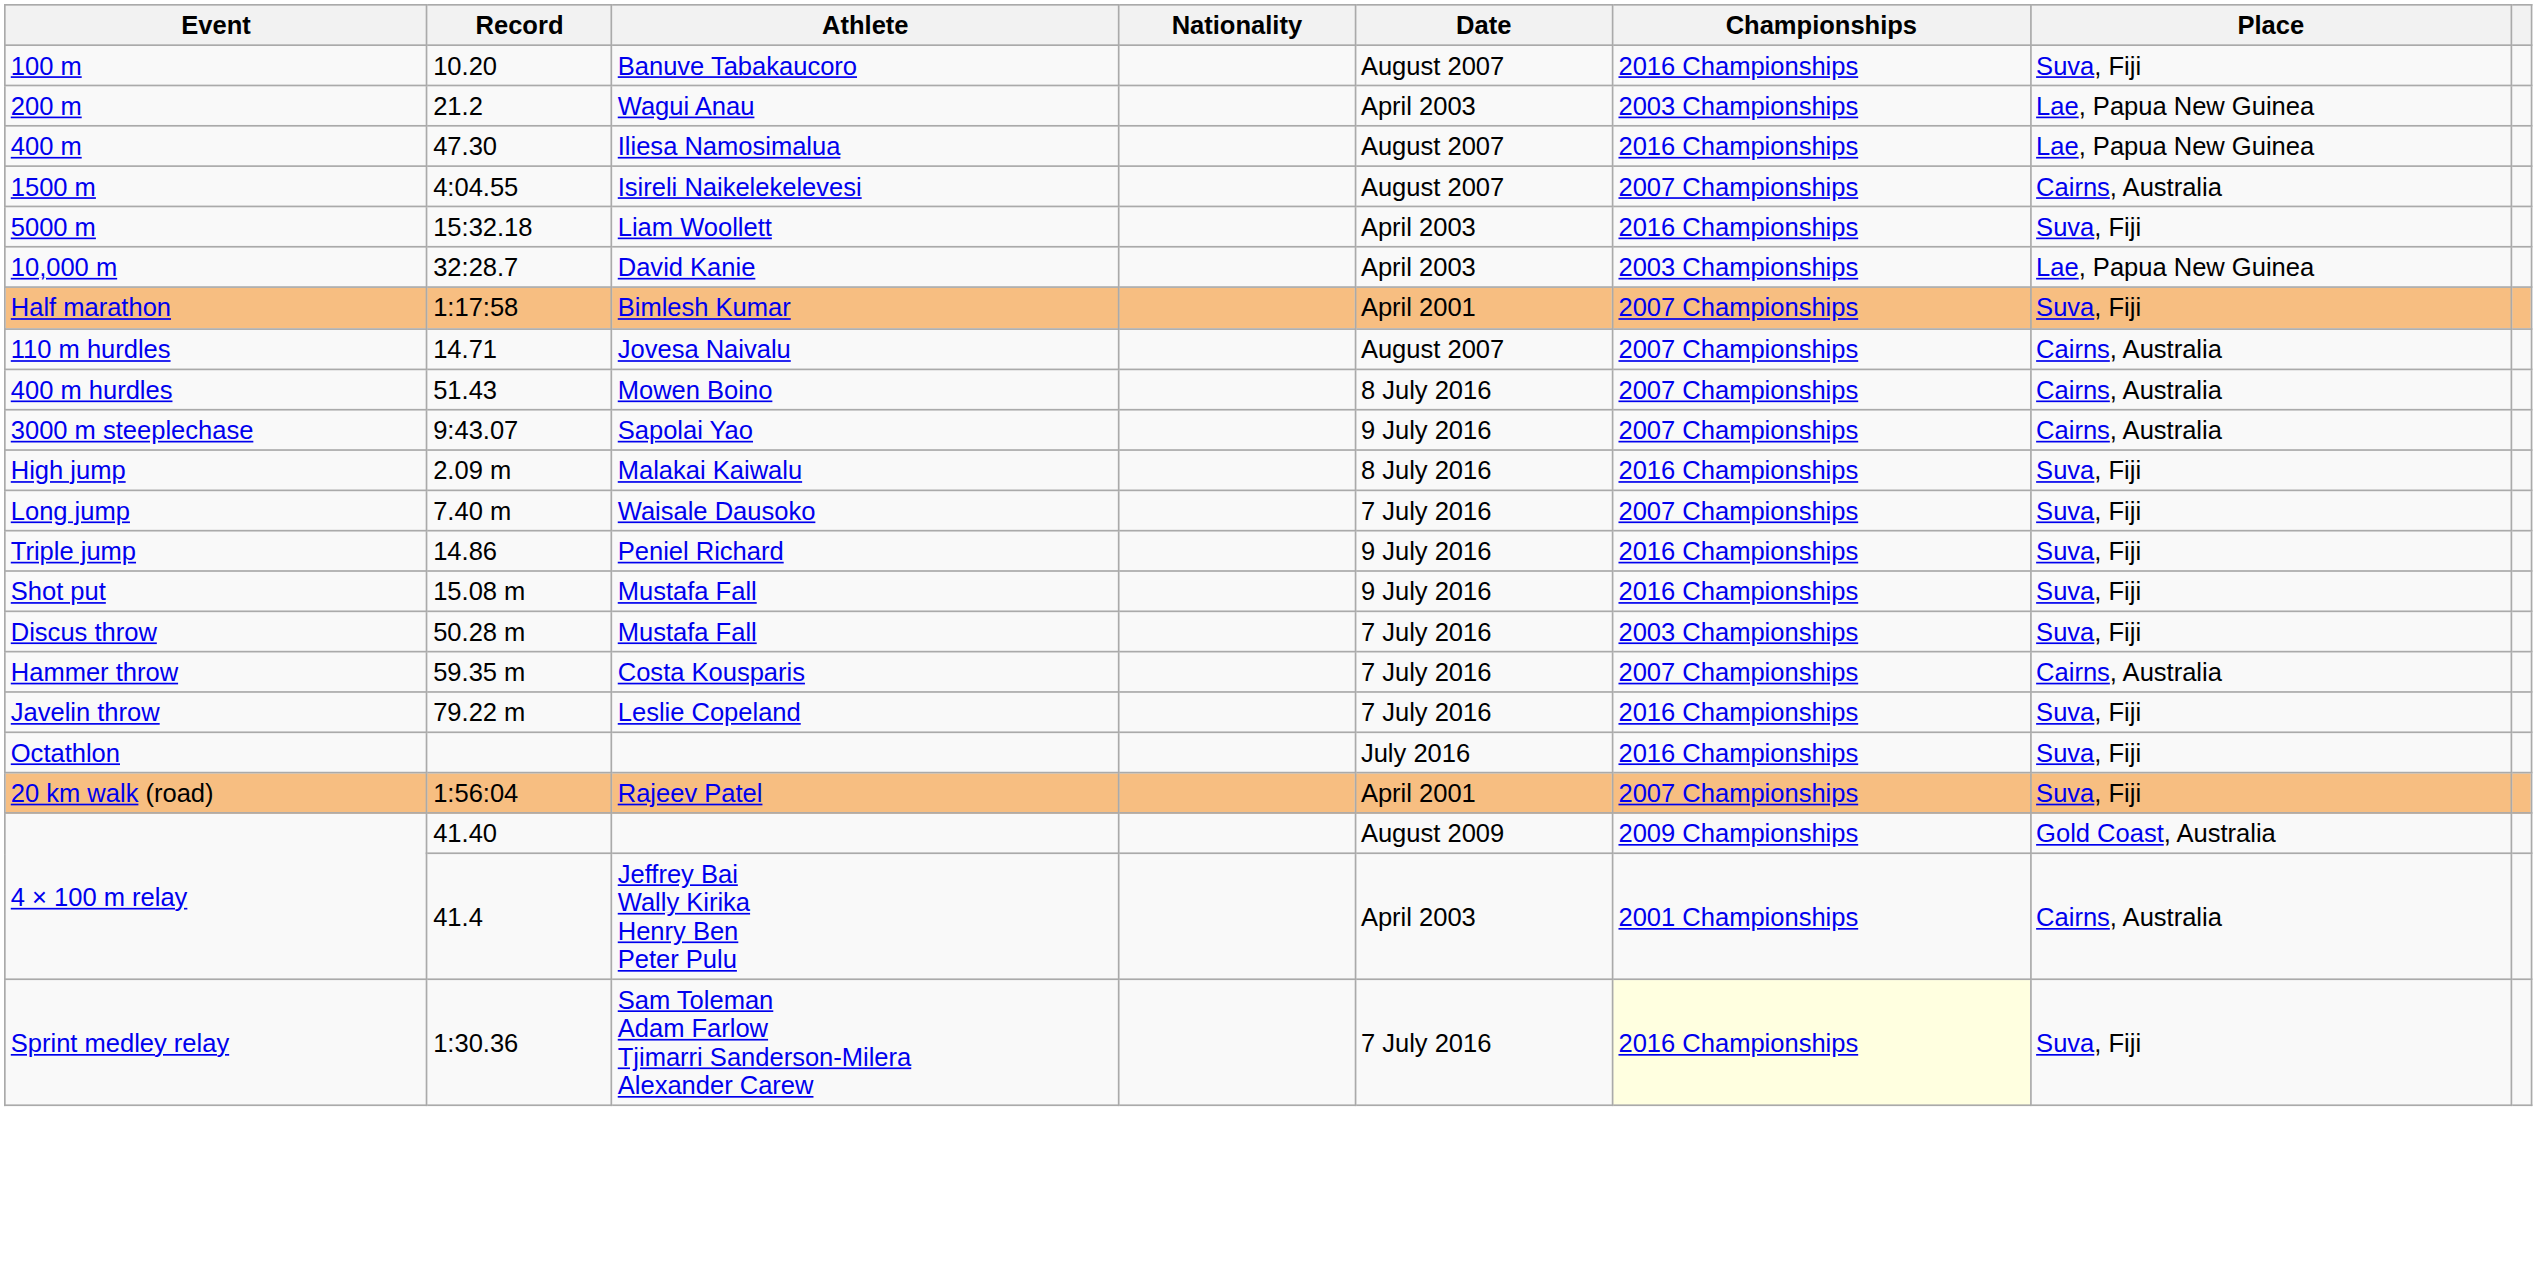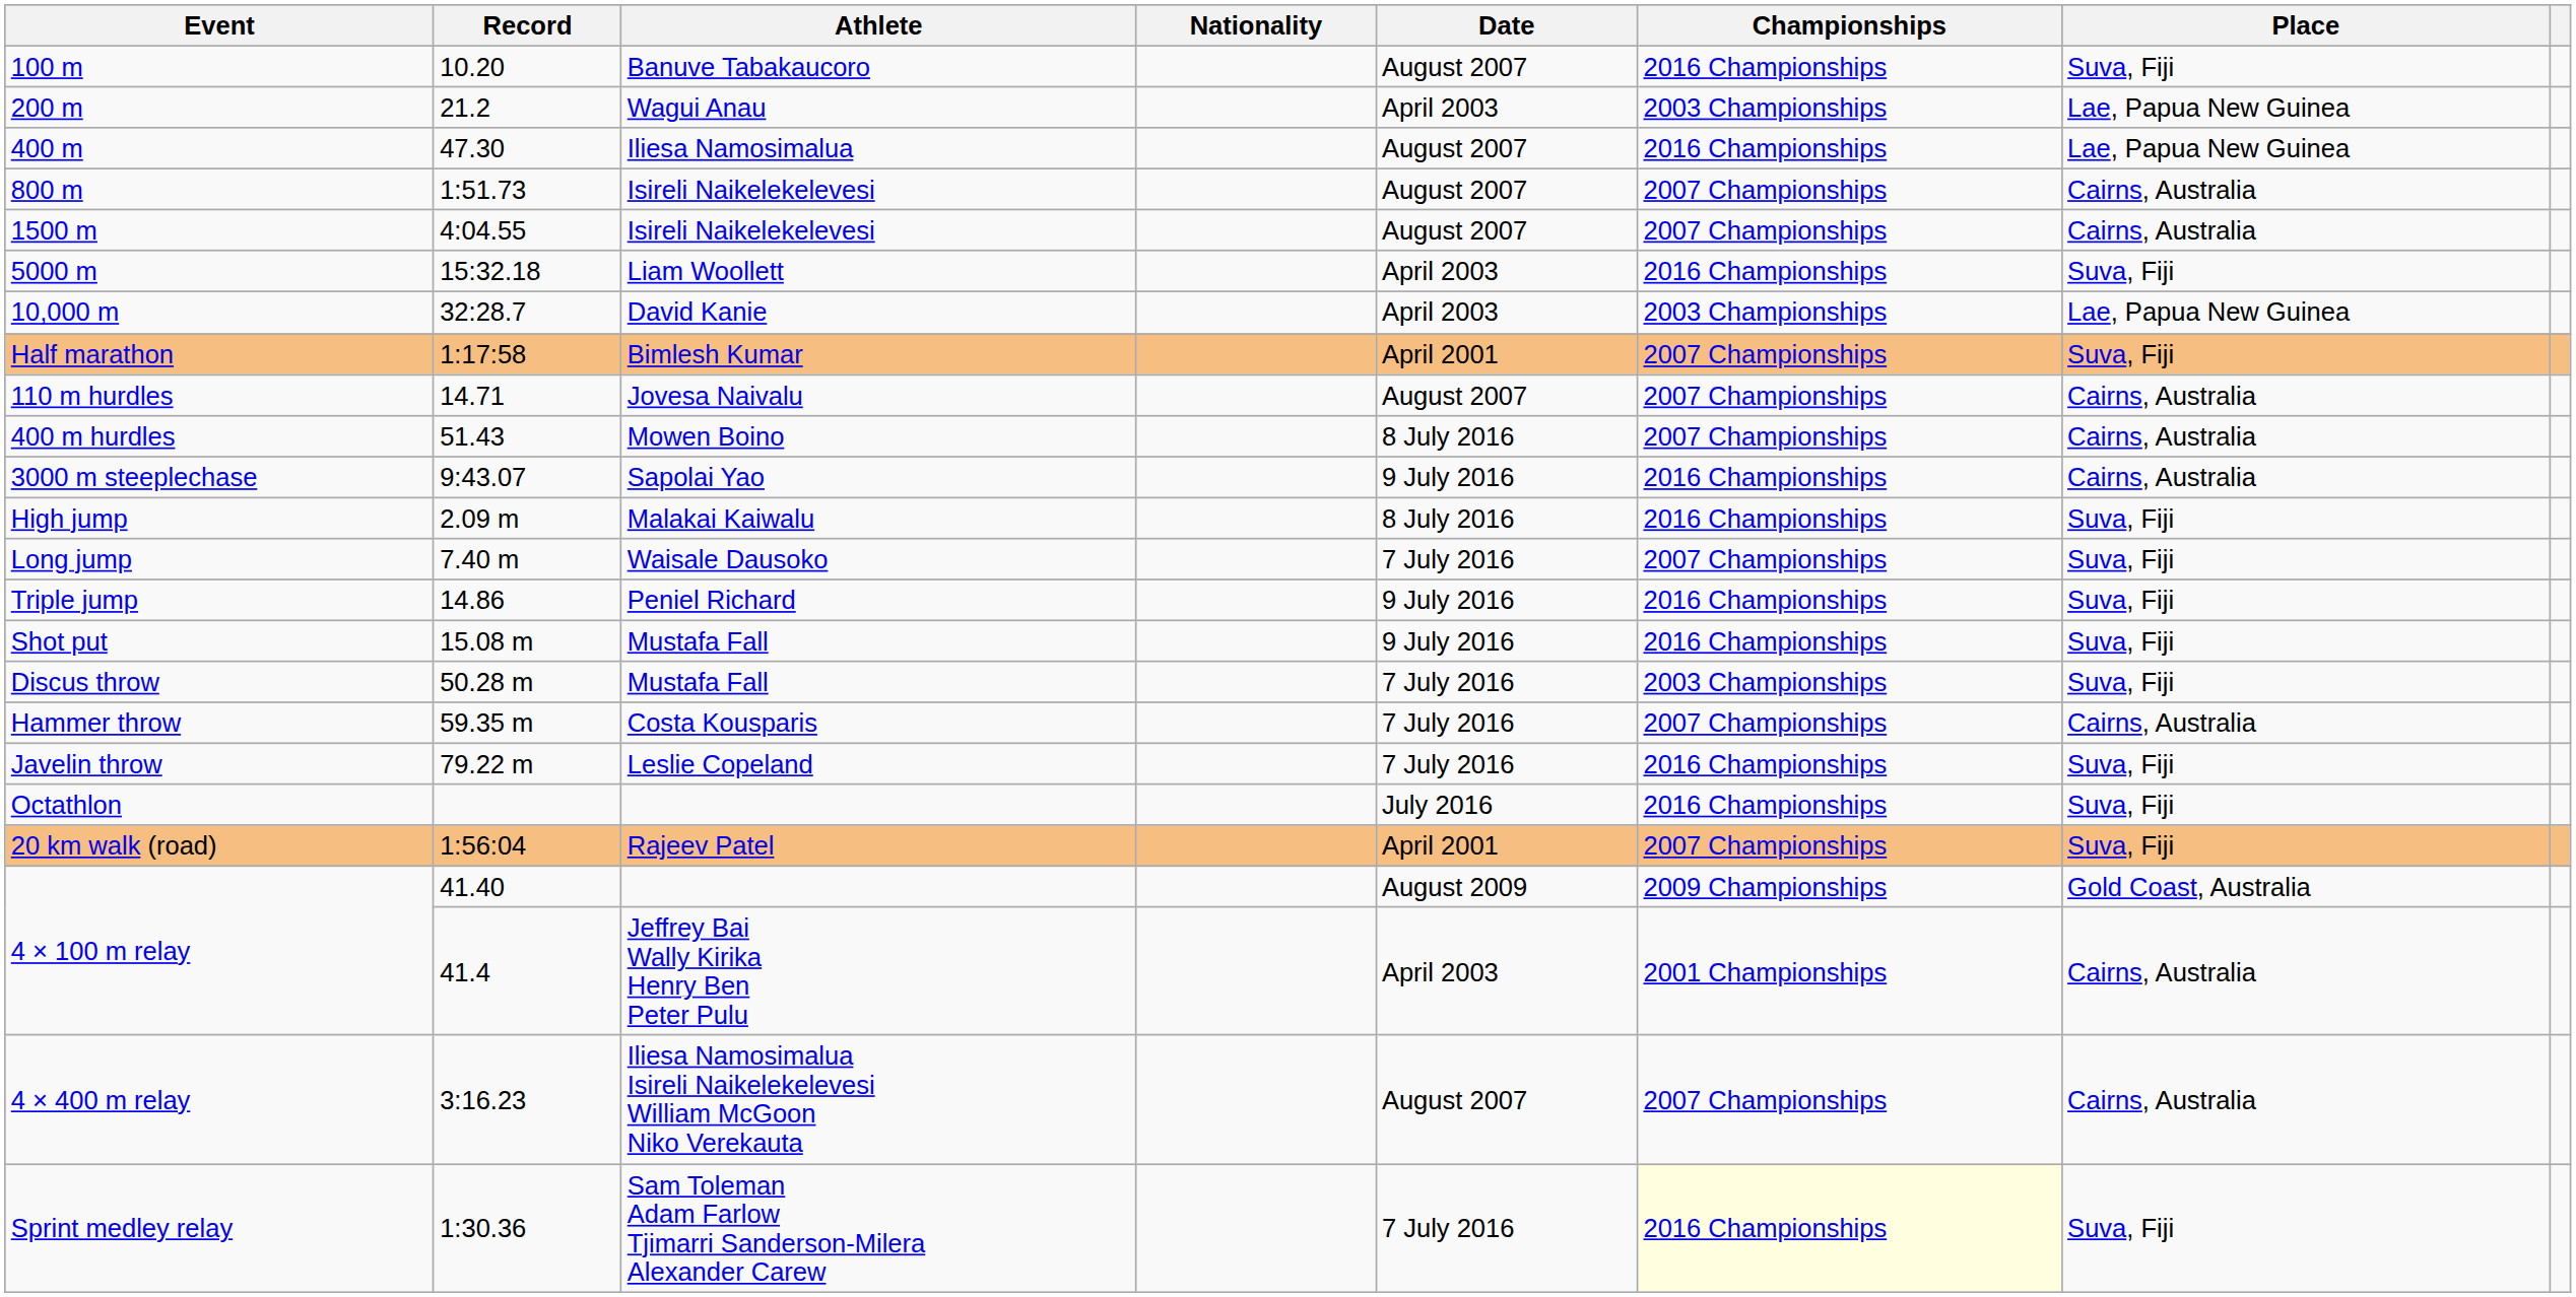 <table class="wikitable" style="font-size:95%; width: 95%;">
 <tr>
 <th>Event</th>
 <th>Record</th>
 <th>Athlete</th>
 <th>Nationality</th>
 <th>Date</th>
 <th>Championships</th>
 <th>Place</th>
 <th></th>
 </tr>
 <tr>
 <td><a href='#'>100 m</a></td>
 <td>10.20 </td>
 <td><a href='#'>Banuve Tabakaucoro</a></td>
 <td></td>
 <td>August 2007</td>
 <td><a href='#'>2016 Championships</a></td>
 <td><a href='#'>Suva</a>, Fiji</td>
 <td></td>
 </tr>
 <tr>
 <td><a href='#'>200 m</a></td>
 <td>21.2  </td>
 <td><a href='#'>Wagui Anau</a></td>
 <td></td>
 <td>April 2003</td>
 <td><a href='#'>2003 Championships</a></td>
 <td><a href='#'>Lae</a>, Papua New Guinea</td>
 <td></td>
 </tr>
 <tr>
 <td><a href='#'>400 m</a></td>
 <td>47.30</td>
 <td><a href='#'>Iliesa Namosimalua</a></td>
 <td></td>
 <td>August 2007</td>
 <td><a href='#'>2016 Championships</a></td>
 <td><a href='#'>Lae</a>, Papua New Guinea</td>
+<td></td>
+</tr>
+<tr>
+<td><a href='#'>800 m</a></td>
+<td>1:51.73</td>
+<td><a href='#'>Isireli Naikelekelevesi</a></td>
+<td></td>
+<td>August 2007</td>
+<td><a href='#'>2007 Championships</a></td>
+<td><a href='#'>Cairns</a>, Australia</td>
 <td></td>
 </tr>
 <tr>
 <td><a href='#'>1500 m</a></td>
 <td>4:04.55</td>
 <td><a href='#'>Isireli Naikelekelevesi</a></td>
 <td></td>
 <td>August 2007</td>
 <td><a href='#'>2007 Championships</a></td>
 <td><a href='#'>Cairns</a>, Australia</td>
 <td></td>
 </tr>
 <tr>
 <td><a href='#'>5000 m</a></td>
 <td>15:32.18</td>
 <td><a href='#'>Liam Woollett</a></td>
 <td></td>
 <td>April 2003</td>
 <td><a href='#'>2016 Championships</a></td>
 <td><a href='#'>Suva</a>, Fiji</td>
 <td></td>
 </tr>
 <tr>
 <td><a href='#'>10,000 m</a></td>
 <td>32:28.7</td>
 <td><a href='#'>David Kanie</a></td>
 <td></td>
 <td>April 2003</td>
 <td><a href='#'>2003 Championships</a></td>
 <td><a href='#'>Lae</a>, Papua New Guinea</td>
 <td></td>
 </tr>
 <tr bgcolor=#F7BE81>
 <td><a href='#'>Half marathon</a></td>
 <td>1:17:58</td>
 <td><a href='#'>Bimlesh Kumar</a></td>
 <td></td>
 <td>April 2001</td>
 <td><a href='#'>2007 Championships</a></td>
 <td><a href='#'>Suva</a>, Fiji</td>
 <td></td>
 </tr>
 <tr>
 <td><a href='#'>110 m hurdles</a></td>
 <td>14.71 </td>
 <td><a href='#'>Jovesa Naivalu</a></td>
 <td></td>
 <td>August 2007</td>
 <td><a href='#'>2007 Championships</a></td>
 <td><a href='#'>Cairns</a>, Australia</td>
 <td></td>
 </tr>
 <tr>
 <td><a href='#'>400 m hurdles</a></td>
 <td>51.43</td>
 <td><a href='#'>Mowen Boino</a></td>
 <td></td>
 <td>8 July 2016</td>
 <td><a href='#'>2007 Championships</a></td>
 <td><a href='#'>Cairns</a>, Australia</td>
 <td></td>
 </tr>
 <tr>
 <td><a href='#'>3000 m steeplechase</a></td>
 <td>9:43.07</td>
 <td><a href='#'>Sapolai Yao</a></td>
 <td></td>
 <td>9 July 2016</td>
-<td><a href='#'>2007 Championships</a></td>
+<td><a href='#'>2016 Championships</a></td>
 <td><a href='#'>Cairns</a>, Australia</td>
 <td></td>
 </tr>
 <tr>
 <td><a href='#'>High jump</a></td>
 <td>2.09 m</td>
 <td><a href='#'>Malakai Kaiwalu</a></td>
 <td></td>
 <td>8 July 2016</td>
 <td><a href='#'>2016 Championships</a></td>
 <td><a href='#'>Suva</a>, Fiji</td>
 <td></td>
 </tr>
 <tr>
 <td><a href='#'>Long jump</a></td>
 <td>7.40 m </td>
 <td><a href='#'>Waisale Dausoko</a></td>
 <td></td>
 <td>7 July 2016</td>
 <td><a href='#'>2007 Championships</a></td>
 <td><a href='#'>Suva</a>, Fiji</td>
 <td></td>
 </tr>
 <tr>
 <td><a href='#'>Triple jump</a></td>
 <td>14.86 </td>
 <td><a href='#'>Peniel Richard</a></td>
 <td></td>
 <td>9 July 2016</td>
 <td><a href='#'>2016 Championships</a></td>
 <td><a href='#'>Suva</a>, Fiji</td>
 <td></td>
 </tr>
 <tr>
 <td><a href='#'>Shot put</a></td>
 <td>15.08 m</td>
 <td><a href='#'>Mustafa Fall</a></td>
 <td></td>
 <td>9 July 2016</td>
 <td><a href='#'>2016 Championships</a></td>
 <td><a href='#'>Suva</a>, Fiji</td>
 <td></td>
 </tr>
 <tr>
 <td><a href='#'>Discus throw</a></td>
 <td>50.28 m</td>
 <td><a href='#'>Mustafa Fall</a></td>
 <td></td>
 <td>7 July 2016</td>
 <td><a href='#'>2003 Championships</a></td>
 <td><a href='#'>Suva</a>, Fiji</td>
 <td></td>
 </tr>
 <tr>
 <td><a href='#'>Hammer throw</a></td>
 <td>59.35 m</td>
 <td><a href='#'>Costa Kousparis</a></td>
 <td></td>
 <td>7 July 2016</td>
 <td><a href='#'>2007 Championships</a></td>
 <td><a href='#'>Cairns</a>, Australia</td>
 <td></td>
 </tr>
 <tr>
 <td><a href='#'>Javelin throw</a></td>
 <td>79.22 m</td>
 <td><a href='#'>Leslie Copeland</a></td>
 <td></td>
 <td>7 July 2016</td>
 <td><a href='#'>2016 Championships</a></td>
 <td><a href='#'>Suva</a>, Fiji</td>
 <td></td>
 </tr>
 <tr>
 <td><a href='#'>Octathlon</a></td>
 <td></td>
 <td></td>
 <td></td>
 <td>July 2016</td>
 <td><a href='#'>2016 Championships</a></td>
 <td><a href='#'>Suva</a>, Fiji</td>
 <td></td>
 </tr>
 <tr bgcolor=#F7BE81>
 <td><a href='#'>20 km walk</a> (road)</td>
 <td>1:56:04</td>
 <td><a href='#'>Rajeev Patel</a></td>
 <td></td>
 <td>April 2001</td>
 <td><a href='#'>2007 Championships</a></td>
 <td><a href='#'>Suva</a>, Fiji</td>
 <td></td>
 </tr>
 <tr>
 <td rowspan=2><a href='#'>4 × 100 m relay</a></td>
 <td>41.40</td>
 <td></td>
 <td></td>
 <td>August 2009</td>
 <td><a href='#'>2009 Championships</a></td>
 <td><a href='#'>Gold Coast</a>, Australia</td>
 <td></td>
 </tr>
 <tr>
 <td>41.4 </td>
 <td><a href='#'>Jeffrey Bai</a><br><a href='#'>Wally Kirika</a><br><a href='#'>Henry Ben</a><br><a href='#'>Peter Pulu</a></td>
 <td></td>
 <td>April 2003</td>
 <td><a href='#'>2001 Championships</a></td>
 <td><a href='#'>Cairns</a>, Australia</td>
 <td></td>
 </tr>
 <tr>
+<td><a href='#'>4 × 400 m relay</a></td>
+<td>3:16.23</td>
+<td><a href='#'>Iliesa Namosimalua</a><br><a href='#'>Isireli Naikelekelevesi</a><br><a href='#'>William McGoon</a><br><a href='#'>Niko Verekauta</a></td>
+<td></td>
+<td>August 2007</td>
+<td><a href='#'>2007 Championships</a></td>
+<td><a href='#'>Cairns</a>, Australia</td>
+<td></td>
+</tr>
+<tr>
 <td><a href='#'>Sprint medley relay</a></td>
 <td>1:30.36</td>
 <td><a href='#'>Sam Toleman</a><br><a href='#'>Adam Farlow</a><br><a href='#'>Tjimarri Sanderson-Milera</a><br><a href='#'>Alexander Carew</a></td>
 <td></td>
 <td>7 July 2016</td>
 <td style="background: lightyellow;"><a href='#'>2016 Championships</a></td>
 <td><a href='#'>Suva</a>, Fiji</td>
 <td></td>
 </tr>
 </table>
